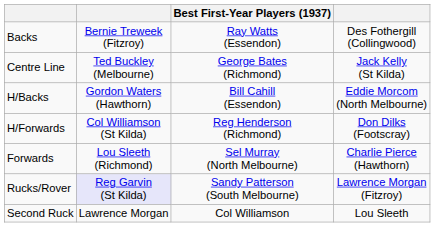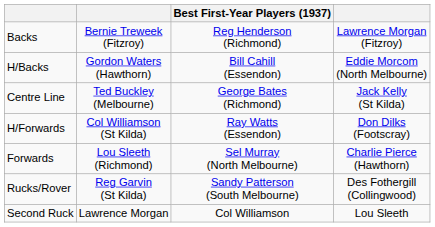 <table class="wikitable">
 <tr>
 <th></th>
 <th></th>
 <th>Best First-Year Players (1937)</th>
 <th></th>
 </tr>
 <tr>
 <td>Backs</td>
 <td align=center><a href='#'>Bernie Treweek</a><br>(Fitzroy)</td>
-<td align=center><a href='#'>Ray Watts</a><br>(Essendon)</td>
-<td align=center>Des Fothergill<br>(Collingwood)</td>
+<td align=center><a href='#'>Reg Henderson</a><br>(Richmond)</td>
+<td align=center><a href='#'>Lawrence Morgan</a><br>(Fitzroy)</td>
+</tr>
+<tr>
+<td>H/Backs</td>
+<td align=center><a href='#'>Gordon Waters</a><br>(Hawthorn)</td>
+<td align=center><a href='#'>Bill Cahill</a><br>(Essendon)</td>
+<td align=center><a href='#'>Eddie Morcom</a><br>(North Melbourne)</td>
 </tr>
 <tr>
 <td>Centre Line</td>
 <td align=center><a href='#'>Ted Buckley</a><br>(Melbourne)</td>
 <td align=center><a href='#'>George Bates</a><br>(Richmond)</td>
 <td align=center><a href='#'>Jack Kelly</a><br>(St Kilda)</td>
 </tr>
 <tr>
-<td>H/Backs</td>
-<td align=center><a href='#'>Gordon Waters</a><br>(Hawthorn)</td>
-<td align=center><a href='#'>Bill Cahill</a><br>(Essendon)</td>
-<td align=center><a href='#'>Eddie Morcom</a><br>(North Melbourne)</td>
-</tr>
-<tr>
 <td>H/Forwards</td>
 <td align=center><a href='#'>Col Williamson</a><br>(St Kilda)</td>
-<td align=center><a href='#'>Reg Henderson</a><br>(Richmond)</td>
+<td align=center><a href='#'>Ray Watts</a><br>(Essendon)</td>
 <td align=center><a href='#'>Don Dilks</a><br>(Footscray)</td>
 </tr>
 <tr>
 <td>Forwards</td>
 <td align=center><a href='#'>Lou Sleeth</a><br>(Richmond)</td>
 <td align=center><a href='#'>Sel Murray</a><br>(North Melbourne)</td>
 <td align=center><a href='#'>Charlie Pierce</a><br>(Hawthorn)</td>
 </tr>
 <tr>
 <td>Rucks/Rover</td>
-<td align=center style="background: lavender;"><a href='#'>Reg Garvin</a><br>(St Kilda)</td>
+<td align=center><a href='#'>Reg Garvin</a><br>(St Kilda)</td>
 <td align=center><a href='#'>Sandy Patterson</a><br>(South Melbourne)</td>
-<td align=center><a href='#'>Lawrence Morgan</a><br>(Fitzroy)</td>
+<td align=center>Des Fothergill<br>(Collingwood)</td>
 </tr>
 <tr>
 <td>Second Ruck</td>
 <td align=center>Lawrence Morgan</td>
 <td align=center>Col Williamson</td>
 <td align=center>Lou Sleeth</td>
 </tr>
 </table>
